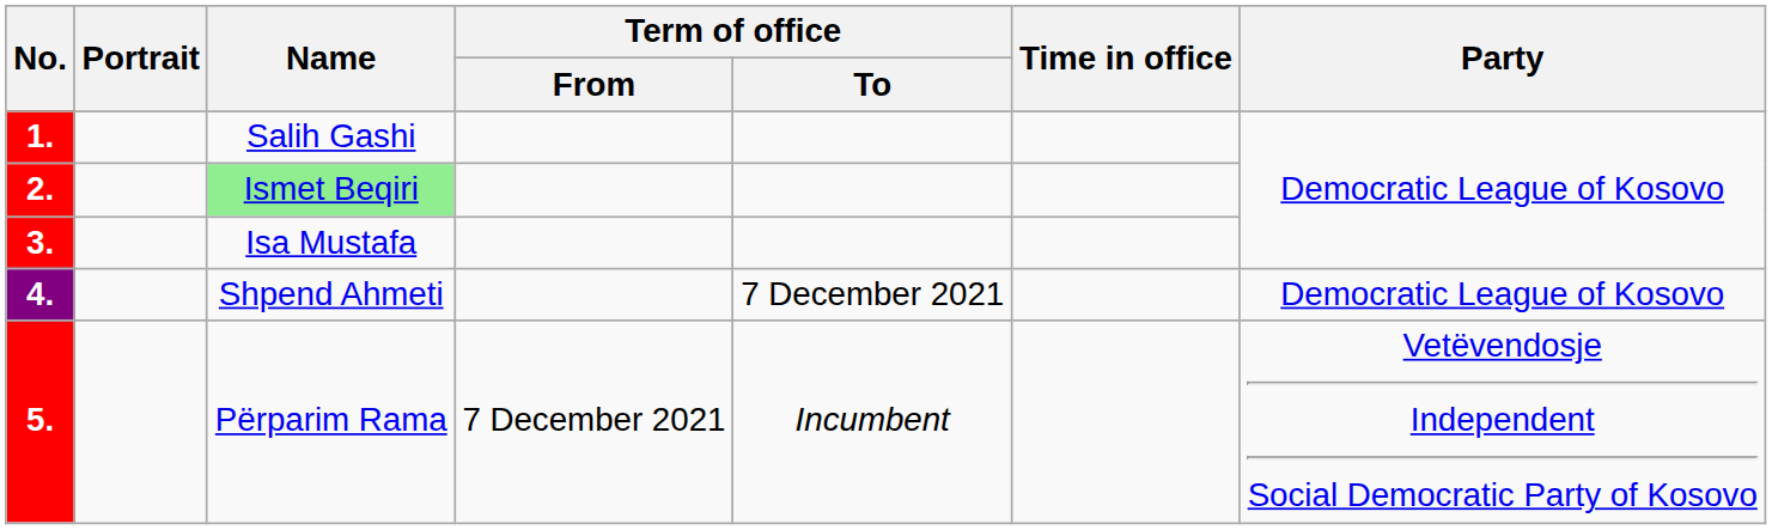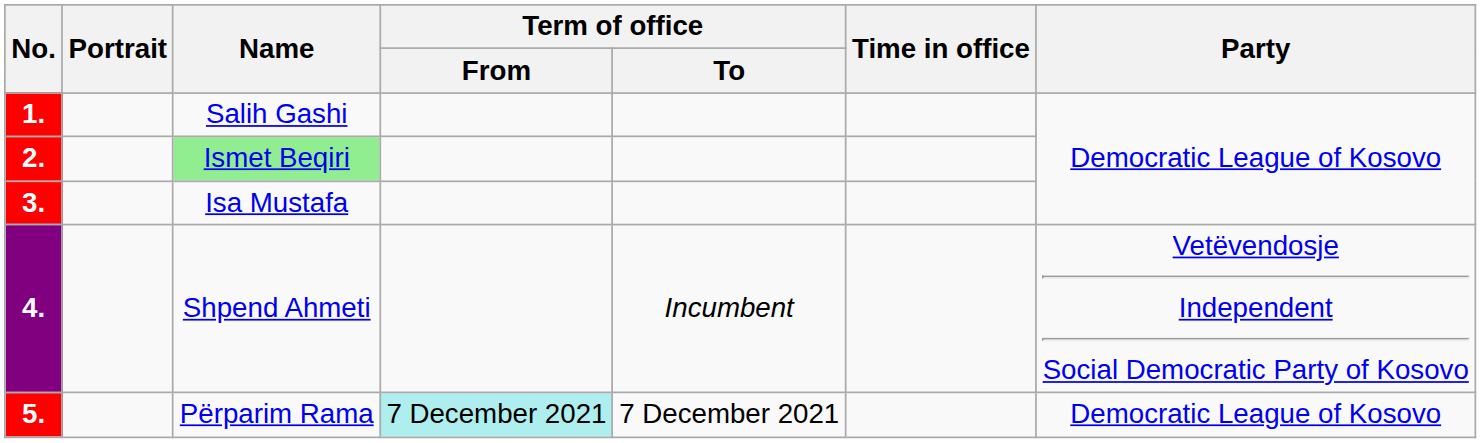 <table class="wikitable" style="text-align:center">
 <tr ->
 <th rowspan="2">No.</th>
 <th rowspan="2">Portrait</th>
 <th rowspan="2">Name<br></th>
 <th colspan="2">Term of office</th>
 <th rowspan="2">Time in office</th>
 <th rowspan="2">Party</th>
 </tr>
 <tr>
 <th>From</th>
 <th>To</th>
 </tr>
 <tr>
 <th style="background-color:red; color:white;">1.</th>
 <td></td>
 <td><a href='#'>Salih Gashi</a><br></td>
 <td></td>
 <td></td>
 <td></td>
 <td rowspan="3"><a href='#'>Democratic League of Kosovo</a></td>
 </tr>
 <tr>
 <th style="background-color:red; color:white;">2.</th>
 <td></td>
 <td style="background: lightgreen;"><a href='#'>Ismet Beqiri</a><br></td>
 <td></td>
 <td></td>
 <td></td>
 </tr>
 <tr>
 <th style="background-color:red; color:white;">3.</th>
 <td></td>
 <td><a href='#'>Isa Mustafa</a><br></td>
 <td></td>
 <td></td>
 <td></td>
 </tr>
 <tr>
 <th style="background-color:purple; color:white;">4.</th>
 <td></td>
 <td><a href='#'>Shpend Ahmeti</a><br></td>
 <td></td>
-<td>7 December 2021</td>
+<td><em>Incumbent</em></td>
 <td></td>
-<td><a href='#'>Democratic League of Kosovo</a></td>
+<td><a href='#'>Vetëvendosje</a><br><hr><a href='#'>Independent</a> <hr><a href='#'>Social Democratic Party of Kosovo</a><br></td>
 </tr>
 <tr>
 <th style="background-color:red; color:white;">5.</th>
 <td></td>
 <td><a href='#'>Përparim Rama</a><br></td>
+<td style="background: paleturquoise;">7 December 2021</td>
 <td>7 December 2021</td>
-<td><em>Incumbent</em></td>
 <td></td>
-<td><a href='#'>Vetëvendosje</a><br><hr><a href='#'>Independent</a> <hr><a href='#'>Social Democratic Party of Kosovo</a><br></td>
+<td><a href='#'>Democratic League of Kosovo</a></td>
 </tr>
 </table>
